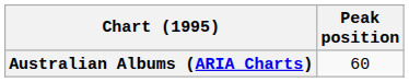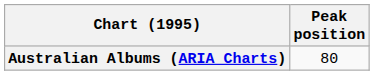 <table class="wikitable sortable plainrowheaders" style="text-align:center">
 <tr>
 <th scope="col">Chart (1995)</th>
 <th scope="col">Peak<br>position</th>
 </tr>
 <tr>
 <th scope="row">Australian Albums (<a href='#'>ARIA Charts</a>)</th>
-<td>60</td>
+<td>80</td>
 </tr>
 </table>
